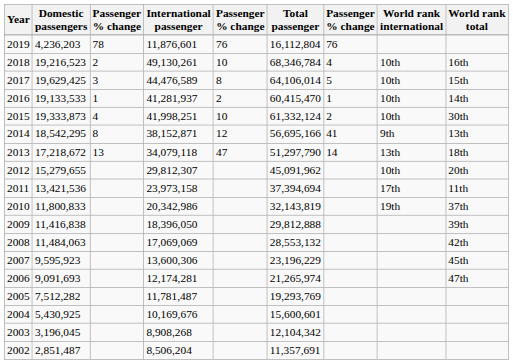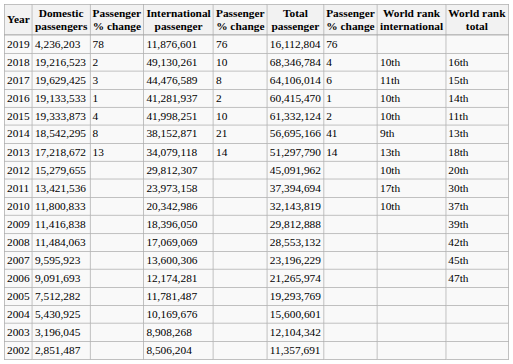 <table class="wikitable sortable">
 <tr>
 <th>Year</th>
 <th>Domestic<br> passengers</th>
 <th>Passenger<br>% change</th>
 <th>International<br> passenger</th>
 <th>Passenger<br>% change</th>
 <th>Total<br> passenger</th>
 <th>Passenger<br>% change</th>
 <th>World rank<br> international</th>
 <th>World rank<br> total</th>
 </tr>
 <tr>
 </tr>
 <tr>
 <td>2019</td>
 <td>4,236,203</td>
 <td>78</td>
 <td>11,876,601</td>
 <td>76</td>
 <td>16,112,804</td>
 <td>76</td>
 <td></td>
 <td></td>
 </tr>
 <tr>
 <td>2018</td>
 <td>19,216,523</td>
 <td>2</td>
 <td>49,130,261</td>
 <td>10</td>
 <td>68,346,784</td>
 <td>4</td>
 <td>10th</td>
 <td>16th</td>
 </tr>
 <tr>
 <td>2017</td>
 <td>19,629,425</td>
 <td>3</td>
 <td>44,476,589</td>
 <td>8</td>
 <td>64,106,014</td>
-<td>5</td>
-<td>10th</td>
+<td>6</td>
+<td>11th</td>
 <td>15th</td>
 </tr>
 <tr>
 <td>2016</td>
 <td>19,133,533</td>
 <td>1</td>
 <td>41,281,937</td>
 <td>2</td>
 <td>60,415,470</td>
 <td>1</td>
 <td>10th</td>
 <td>14th</td>
 </tr>
 <tr>
 <td>2015</td>
 <td>19,333,873</td>
 <td>4</td>
 <td>41,998,251</td>
 <td>10</td>
 <td>61,332,124</td>
 <td>2</td>
 <td>10th</td>
-<td>30th</td>
+<td>11th</td>
 </tr>
 <tr>
 <td>2014</td>
 <td>18,542,295</td>
 <td>8</td>
 <td>38,152,871</td>
-<td>12</td>
+<td>21</td>
 <td>56,695,166</td>
 <td>41</td>
 <td>9th</td>
 <td>13th</td>
 </tr>
 <tr>
 <td>2013</td>
 <td>17,218,672</td>
 <td>13</td>
 <td>34,079,118</td>
-<td>47</td>
+<td>14</td>
 <td>51,297,790</td>
 <td>14</td>
 <td>13th</td>
 <td>18th</td>
 </tr>
 <tr>
 <td>2012</td>
 <td>15,279,655</td>
 <td></td>
 <td>29,812,307</td>
 <td></td>
 <td>45,091,962</td>
 <td></td>
 <td>10th</td>
 <td>20th</td>
 </tr>
 <tr>
 <td>2011</td>
 <td>13,421,536</td>
 <td></td>
 <td>23,973,158</td>
 <td></td>
 <td>37,394,694</td>
 <td></td>
 <td>17th</td>
-<td>11th</td>
+<td>30th</td>
 </tr>
 <tr>
 <td>2010</td>
 <td>11,800,833</td>
 <td></td>
 <td>20,342,986</td>
 <td></td>
 <td>32,143,819</td>
 <td></td>
-<td>19th</td>
+<td>10th</td>
 <td>37th</td>
 </tr>
 <tr>
 <td>2009</td>
 <td>11,416,838</td>
 <td></td>
 <td>18,396,050</td>
 <td></td>
 <td>29,812,888</td>
 <td></td>
 <td></td>
 <td>39th</td>
 </tr>
 <tr>
 <td>2008</td>
 <td>11,484,063</td>
 <td></td>
 <td>17,069,069</td>
 <td></td>
 <td>28,553,132</td>
 <td></td>
 <td></td>
 <td>42th</td>
 </tr>
 <tr>
 <td>2007</td>
 <td>9,595,923</td>
 <td></td>
 <td>13,600,306</td>
 <td></td>
 <td>23,196,229</td>
 <td></td>
 <td></td>
 <td>45th</td>
 </tr>
 <tr>
 <td>2006</td>
 <td>9,091,693</td>
 <td></td>
 <td>12,174,281</td>
 <td></td>
 <td>21,265,974</td>
 <td></td>
 <td></td>
 <td>47th</td>
 </tr>
 <tr>
 <td>2005</td>
 <td>7,512,282</td>
 <td></td>
 <td>11,781,487</td>
 <td></td>
 <td>19,293,769</td>
 <td></td>
 <td></td>
 <td></td>
 </tr>
 <tr>
 <td>2004</td>
 <td>5,430,925</td>
 <td></td>
 <td>10,169,676</td>
 <td></td>
 <td>15,600,601</td>
 <td></td>
 <td></td>
 <td></td>
 </tr>
 <tr>
 <td>2003</td>
 <td>3,196,045</td>
 <td></td>
 <td>8,908,268</td>
 <td></td>
 <td>12,104,342</td>
 <td></td>
 <td></td>
 <td></td>
 </tr>
 <tr>
 <td>2002</td>
 <td>2,851,487</td>
 <td></td>
 <td>8,506,204</td>
 <td></td>
 <td>11,357,691</td>
 <td></td>
 <td></td>
 <td></td>
 </tr>
 </table>
